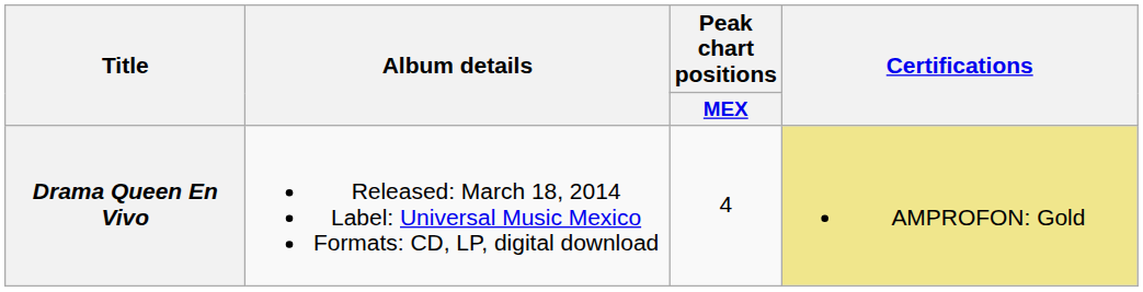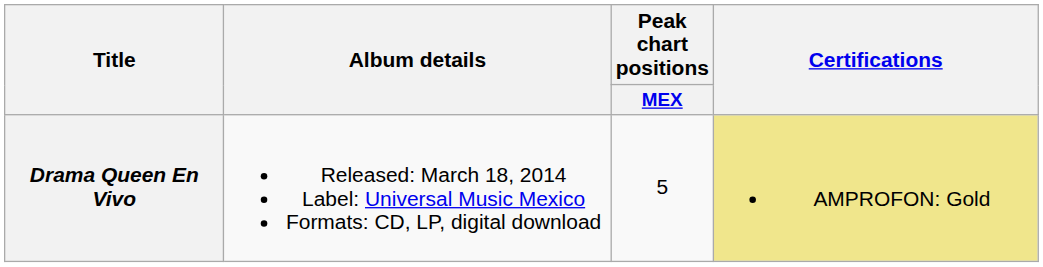 <table class="wikitable plainrowheaders" style="text-align:center;">
 <tr>
 <th scope="col" rowspan="2" style="width:10em;">Title</th>
 <th scope="col" rowspan="2" style="width:18em;">Album details</th>
 <th scope="col">Peak chart positions</th>
 <th scope="col" rowspan="2" style="width:15em;"><a href='#'>Certifications</a></th>
 </tr>
 <tr>
 <th scope="col" style="width:3em;font-size:90%;"><a href='#'>MEX</a></th>
 </tr>
 <tr>
 <th scope="row"><em>Drama Queen En Vivo</em></th>
 <td><br><ul><li>Released: March 18, 2014</li><li>Label: <a href='#'>Universal Music Mexico</a></li><li>Formats: CD, LP, digital download</li></ul></td>
-<td>4</td>
+<td>5</td>
 <td style="background: khaki;"><br><ul><li>AMPROFON: Gold</li></ul></td>
 </tr>
 </table>
